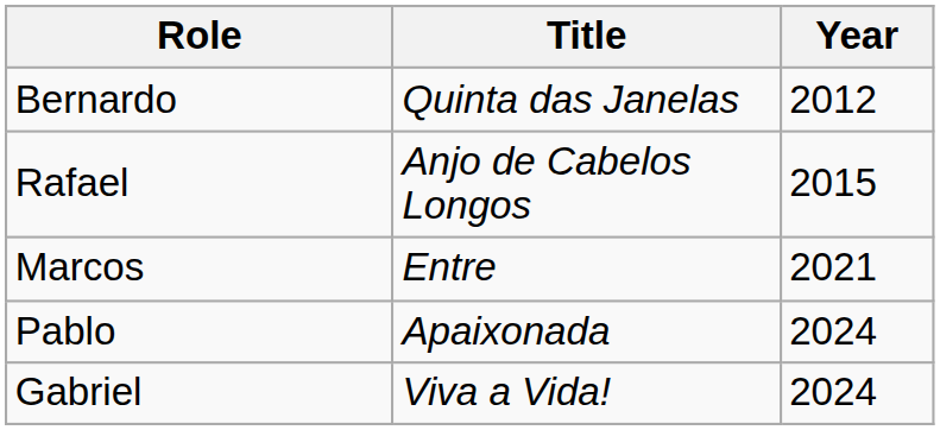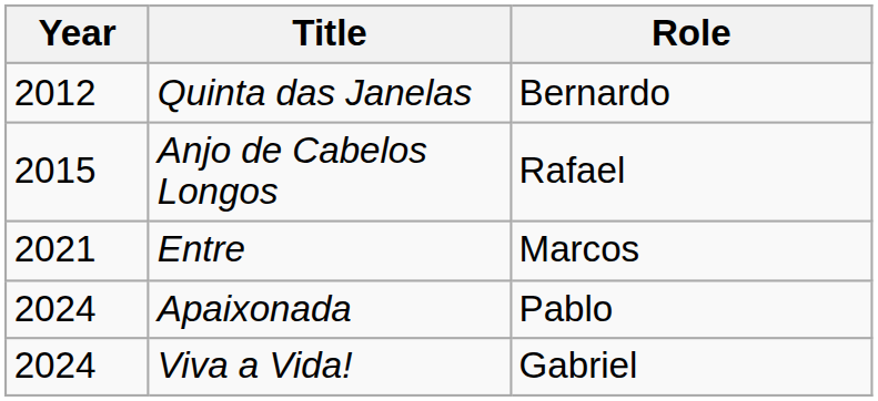 <table class="wikitable sortable">
 <tr>
+<th width=055>Year</th>
+<th width=150>Title</th>
 <th width=150>Role</th>
-<th width=150>Title</th>
-<th width=055>Year</th>
 </tr>
 <tr>
+<td>2012</td>
+<td><em>Quinta das Janelas</em></td>
 <td>Bernardo</td>
-<td><em>Quinta das Janelas</em></td>
-<td>2012</td>
 </tr>
 <tr>
+<td>2015</td>
+<td><em>Anjo de Cabelos Longos</em></td>
 <td>Rafael</td>
-<td><em>Anjo de Cabelos Longos</em></td>
-<td>2015</td>
 </tr>
 <tr>
+<td>2021</td>
+<td><em>Entre</em></td>
 <td>Marcos</td>
-<td><em>Entre</em></td>
-<td>2021</td>
 </tr>
 <tr>
+<td>2024</td>
+<td><em>Apaixonada</em></td>
 <td>Pablo</td>
-<td><em>Apaixonada</em></td>
-<td>2024</td>
 </tr>
 <tr>
+<td>2024</td>
+<td><em>Viva a Vida!</em></td>
 <td>Gabriel</td>
-<td><em>Viva a Vida!</em></td>
-<td>2024</td>
 </tr>
 </table>
